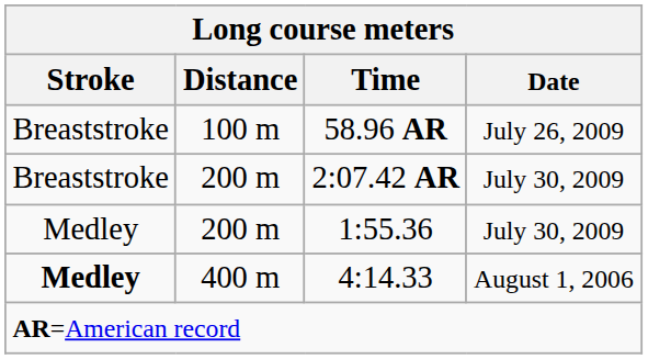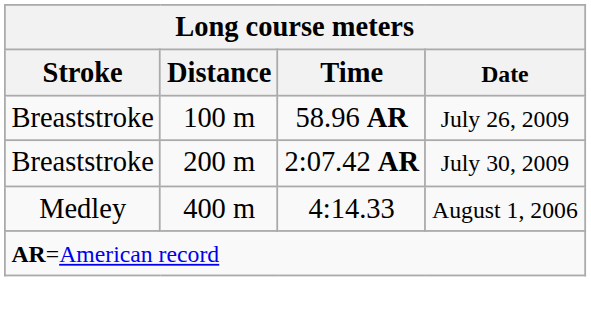 <table class="wikitable">
 <tr>
 <th colspan="4">Long course meters</th>
 </tr>
 <tr align=center>
 <th>Stroke</th>
 <th>Distance</th>
 <th>Time</th>
 <th><small>Date</small></th>
 </tr>
 <tr align=center>
 <td>Breaststroke</td>
 <td>100 m</td>
 <td>58.96 <strong>AR</strong></td>
 <td><small>July 26, 2009</small></td>
 </tr>
 <tr align=center>
 <td>Breaststroke</td>
 <td>200 m</td>
 <td>2:07.42 <strong>AR</strong></td>
 <td><small>July 30, 2009</small></td>
 </tr>
 <tr align=center>
 <td>Medley</td>
-<td>200 m</td>
-<td>1:55.36</td>
-<td><small>July 30, 2009</small></td>
-</tr>
-<tr align=center>
-<td><strong>Medley</strong></td>
 <td>400 m</td>
 <td>4:14.33</td>
 <td><small>August 1, 2006</small></td>
 </tr>
 <tr align=left>
 <td colspan=4><small><strong>AR</strong>=<a href='#'>American record</a></small></td>
 </tr>
 </table>
